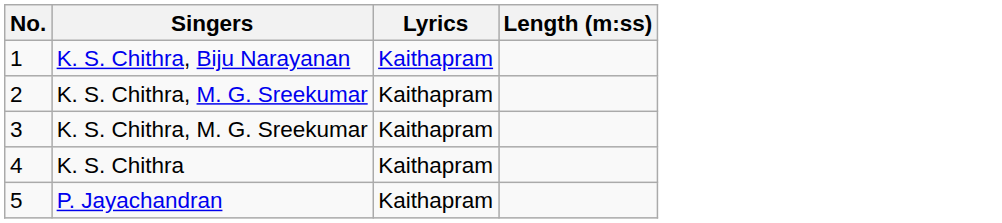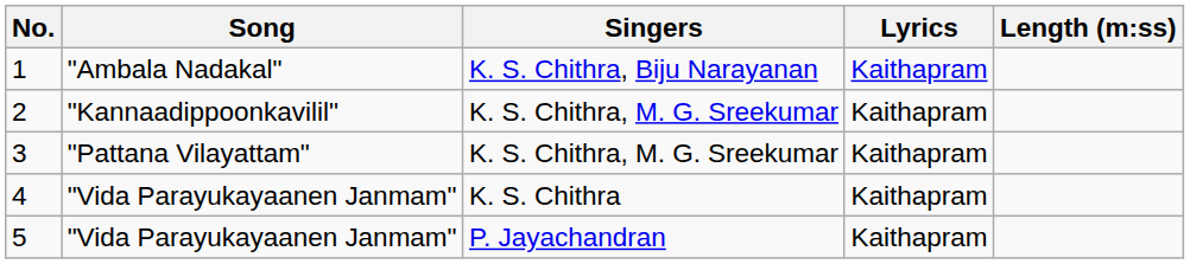 <table class="wikitable" style="font-size:95%;">
 <tr>
 <th>No.</th>
+<th>Song</th>
 <th>Singers</th>
 <th>Lyrics</th>
 <th>Length (m:ss)</th>
 </tr>
 <tr>
 <td>1</td>
+<td>"Ambala Nadakal"</td>
 <td><a href='#'>K. S. Chithra</a>, <a href='#'>Biju Narayanan</a></td>
 <td><a href='#'>Kaithapram</a></td>
 <td></td>
 </tr>
 <tr>
 <td>2</td>
+<td>"Kannaadippoonkavilil"</td>
 <td>K. S. Chithra, <a href='#'>M. G. Sreekumar</a></td>
 <td>Kaithapram</td>
 <td></td>
 </tr>
 <tr>
 <td>3</td>
+<td>"Pattana Vilayattam"</td>
 <td>K. S. Chithra, M. G. Sreekumar</td>
 <td>Kaithapram</td>
 <td></td>
 </tr>
 <tr>
 <td>4</td>
+<td>"Vida Parayukayaanen Janmam"</td>
 <td>K. S. Chithra</td>
 <td>Kaithapram</td>
 <td></td>
 </tr>
 <tr>
 <td>5</td>
+<td>"Vida Parayukayaanen Janmam"</td>
 <td><a href='#'>P. Jayachandran</a></td>
 <td>Kaithapram</td>
 <td></td>
 </tr>
 </table>
